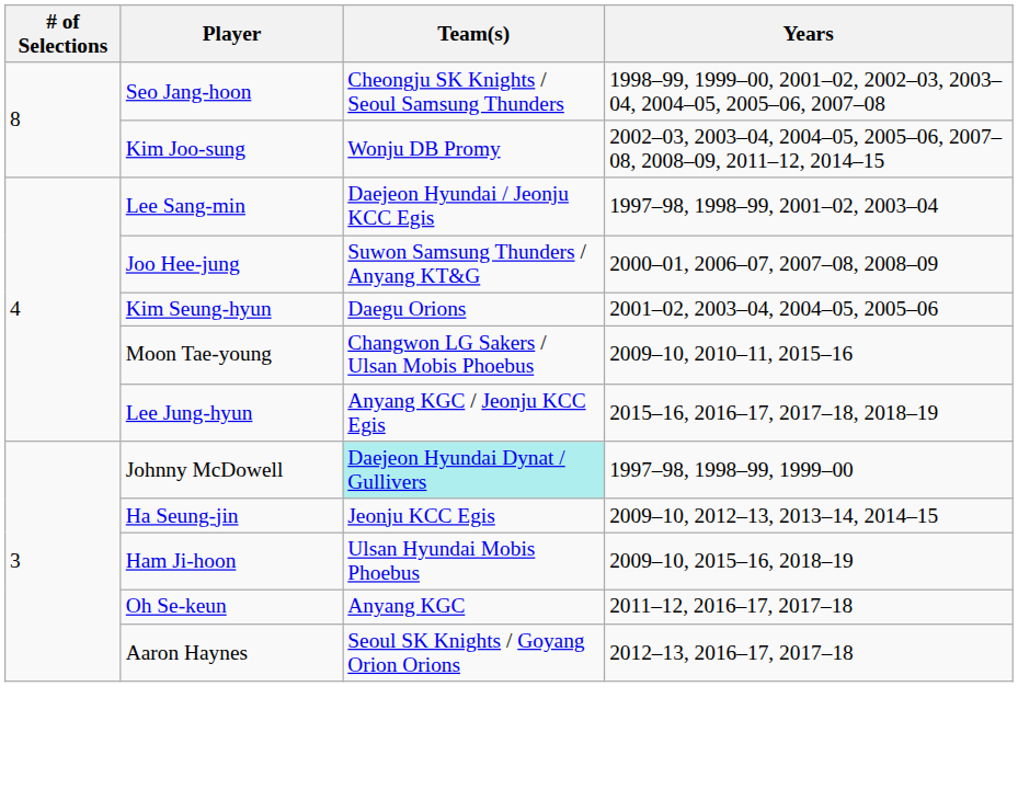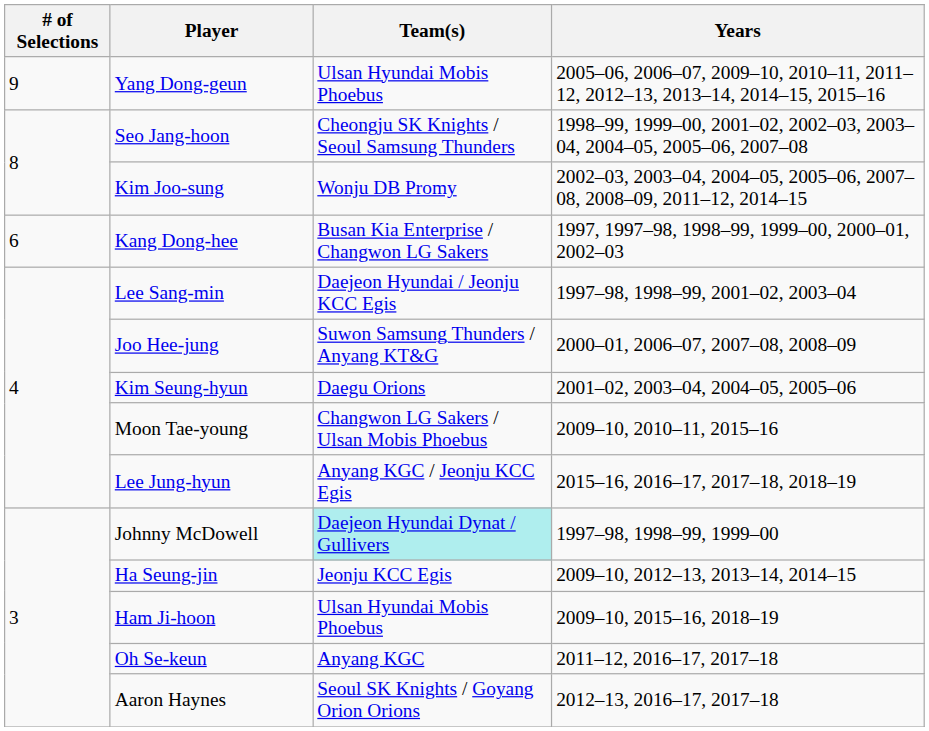 <table class="wikitable sortable">
 <tr>
 <th width=80># of Selections</th>
 <th width=160>Player</th>
 <th width=190>Team(s)</th>
 <th width=300>Years</th>
+</tr>
+<tr>
+<td>9</td>
+<td><a href='#'>Yang Dong-geun</a></td>
+<td><a href='#'>Ulsan Hyundai Mobis Phoebus</a></td>
+<td>2005–06, 2006–07, 2009–10, 2010–11, 2011–12, 2012–13, 2013–14, 2014–15, 2015–16</td>
 </tr>
 <tr>
 <td rowspan="2">8</td>
 <td><a href='#'>Seo Jang-hoon</a></td>
 <td><a href='#'>Cheongju SK Knights</a> / <a href='#'>Seoul Samsung Thunders</a></td>
 <td>1998–99, 1999–00, 2001–02, 2002–03, 2003–04, 2004–05, 2005–06, 2007–08</td>
 </tr>
 <tr>
 <td><a href='#'>Kim Joo-sung</a></td>
 <td><a href='#'>Wonju DB Promy</a></td>
 <td>2002–03, 2003–04, 2004–05, 2005–06, 2007–08, 2008–09, 2011–12, 2014–15</td>
+</tr>
+<tr>
+<td>6</td>
+<td><a href='#'>Kang Dong-hee</a></td>
+<td><a href='#'>Busan Kia Enterprise</a> / <a href='#'>Changwon LG Sakers</a></td>
+<td>1997, 1997–98, 1998–99, 1999–00, 2000–01, 2002–03</td>
 </tr>
 <tr>
 <td rowspan="5">4</td>
 <td><a href='#'>Lee Sang-min</a></td>
 <td><a href='#'>Daejeon Hyundai / Jeonju KCC Egis</a></td>
 <td>1997–98, 1998–99, 2001–02, 2003–04</td>
 </tr>
 <tr>
 <td><a href='#'>Joo Hee-jung</a></td>
 <td><a href='#'>Suwon Samsung Thunders</a> / <a href='#'>Anyang KT&G</a></td>
 <td>2000–01, 2006–07, 2007–08, 2008–09</td>
 </tr>
 <tr>
 <td><a href='#'>Kim Seung-hyun</a></td>
 <td><a href='#'>Daegu Orions</a></td>
 <td>2001–02, 2003–04, 2004–05, 2005–06</td>
 </tr>
 <tr>
 <td>Moon Tae-young</td>
 <td><a href='#'>Changwon LG Sakers</a> / <a href='#'>Ulsan Mobis Phoebus</a></td>
 <td>2009–10, 2010–11, 2015–16</td>
 </tr>
 <tr>
 <td><a href='#'>Lee Jung-hyun</a></td>
 <td><a href='#'>Anyang KGC</a> / <a href='#'>Jeonju KCC Egis</a></td>
 <td>2015–16, 2016–17, 2017–18, 2018–19</td>
 </tr>
 <tr>
 <td rowspan="5">3</td>
 <td> Johnny McDowell</td>
 <td style="background: paleturquoise;"><a href='#'>Daejeon Hyundai Dynat / Gullivers</a></td>
 <td>1997–98, 1998–99, 1999–00</td>
 </tr>
 <tr>
 <td><a href='#'>Ha Seung-jin</a></td>
 <td><a href='#'>Jeonju KCC Egis</a></td>
 <td>2009–10, 2012–13, 2013–14, 2014–15</td>
 </tr>
 <tr>
 <td><a href='#'>Ham Ji-hoon</a></td>
 <td><a href='#'>Ulsan Hyundai Mobis Phoebus</a></td>
 <td>2009–10, 2015–16, 2018–19</td>
 </tr>
 <tr>
 <td><a href='#'>Oh Se-keun</a></td>
 <td><a href='#'>Anyang KGC</a></td>
 <td>2011–12, 2016–17, 2017–18</td>
 </tr>
 <tr>
 <td> Aaron Haynes</td>
 <td><a href='#'>Seoul SK Knights</a> / <a href='#'>Goyang Orion Orions</a></td>
 <td>2012–13, 2016–17, 2017–18</td>
 </tr>
 </table>
